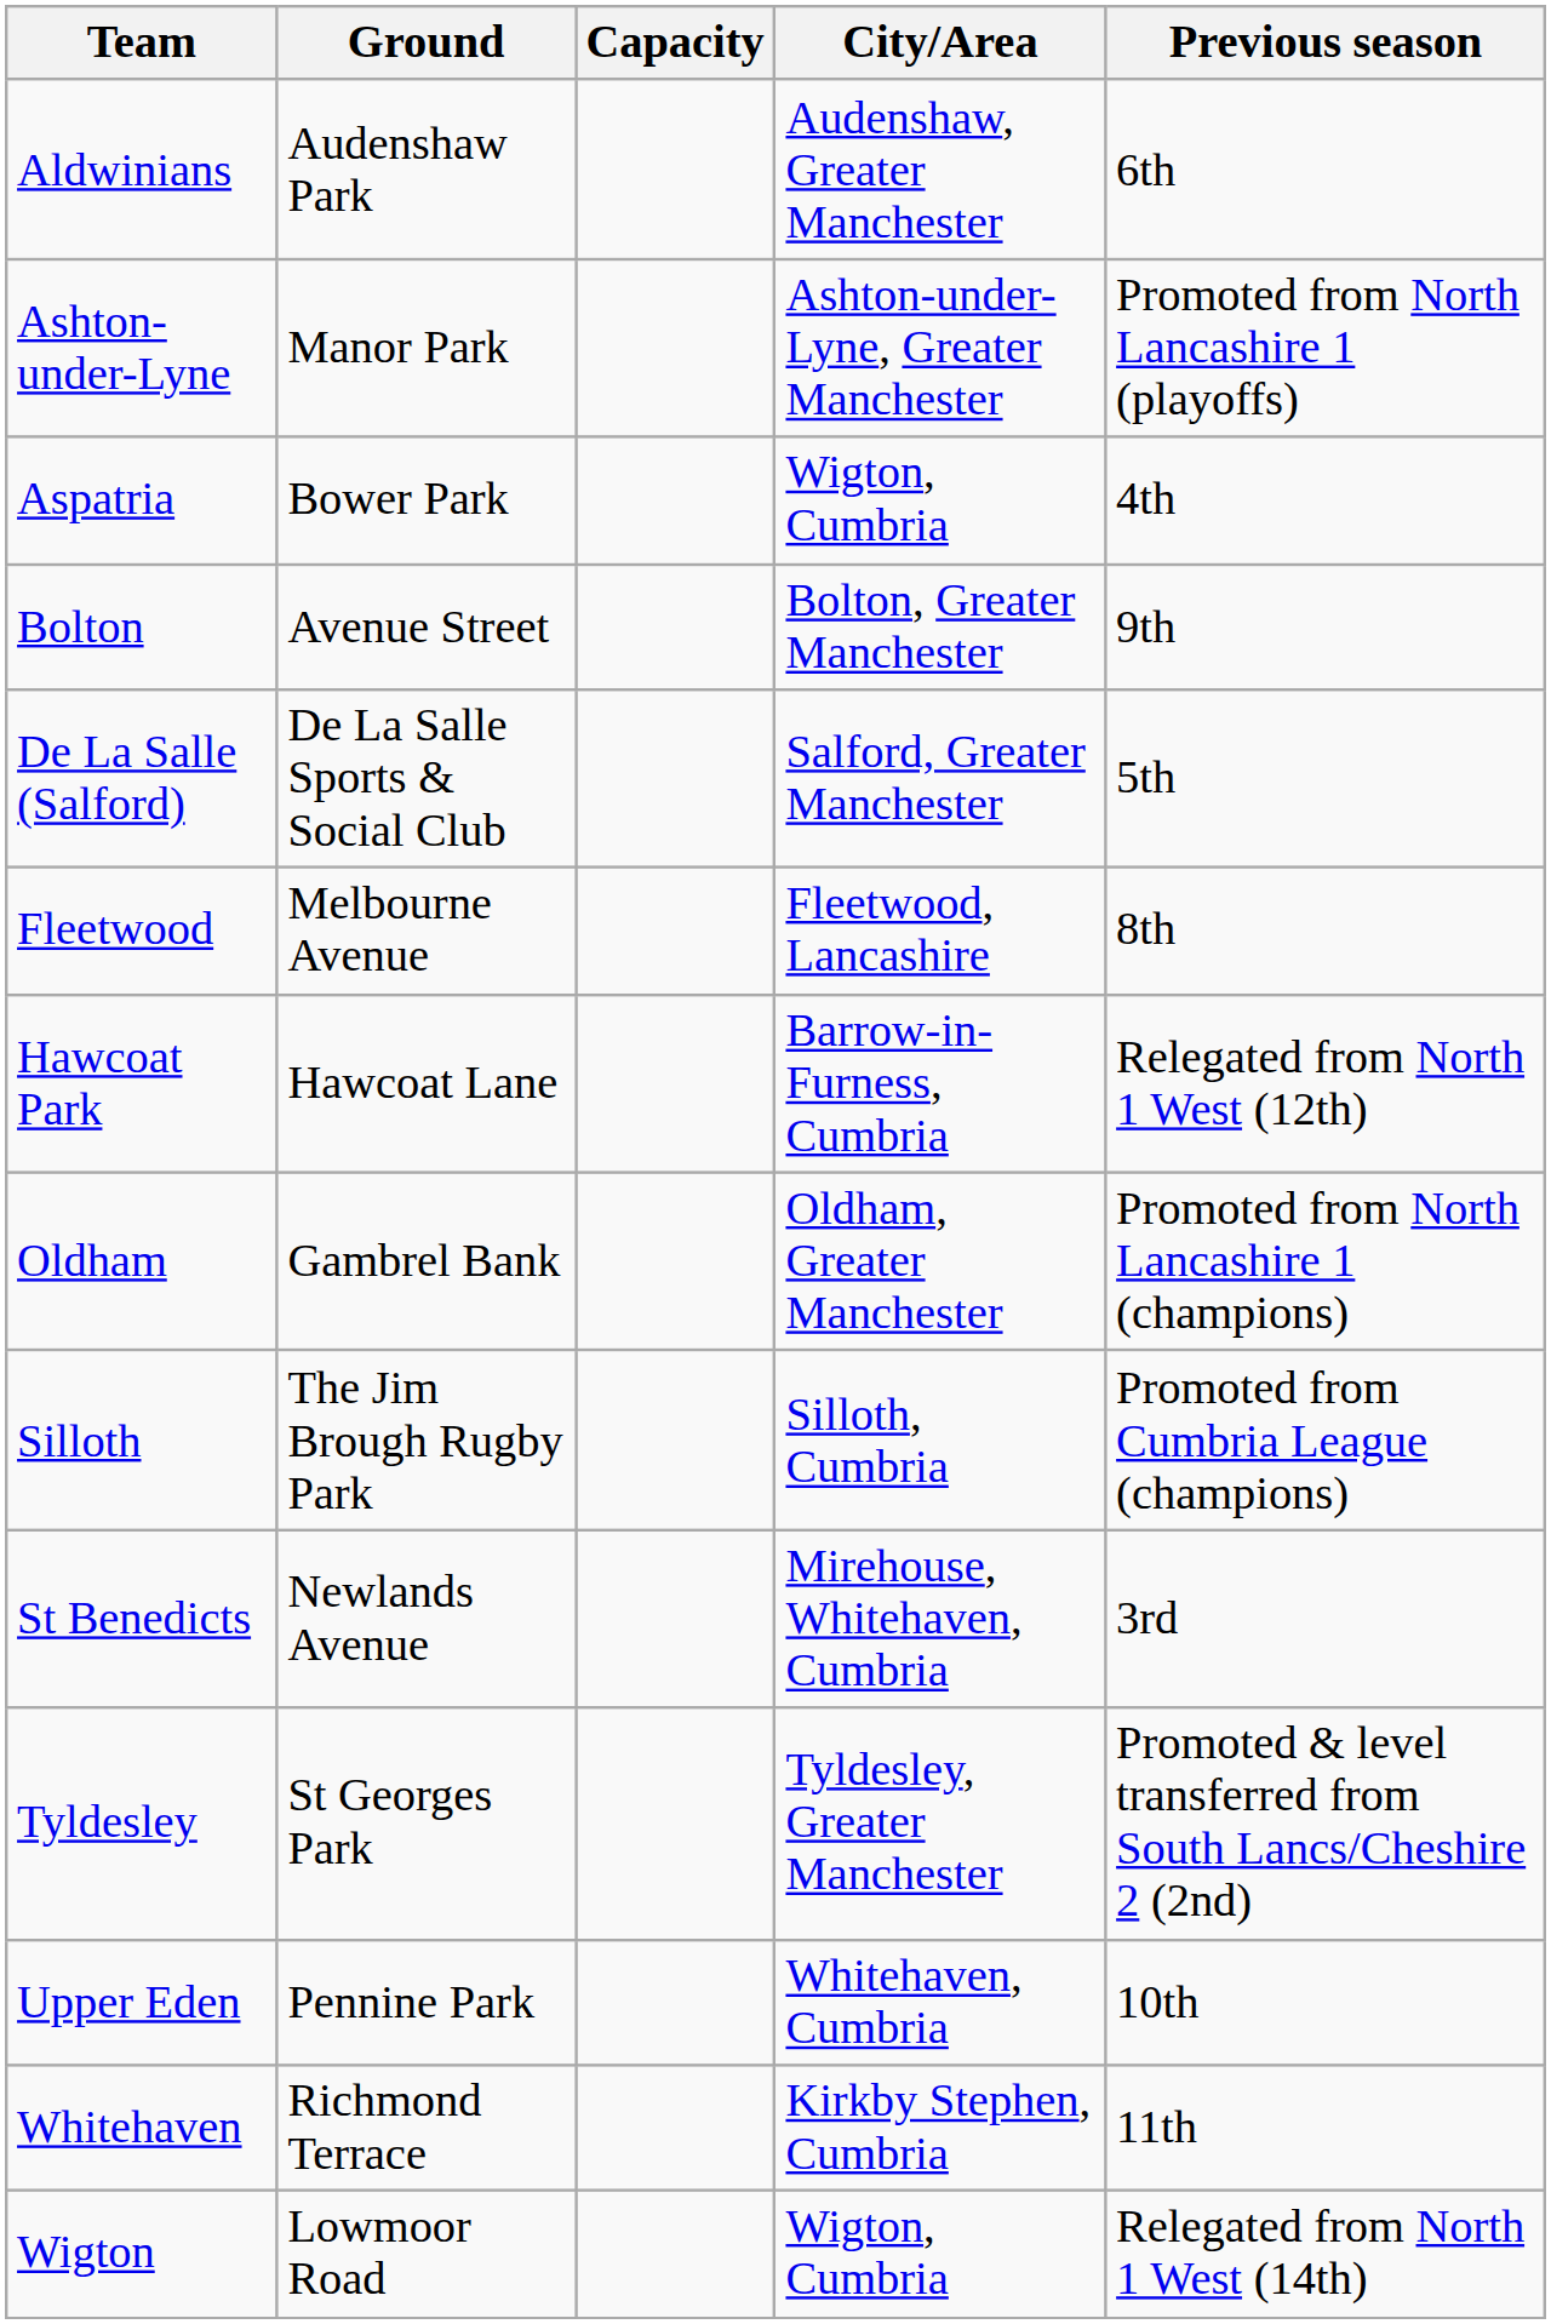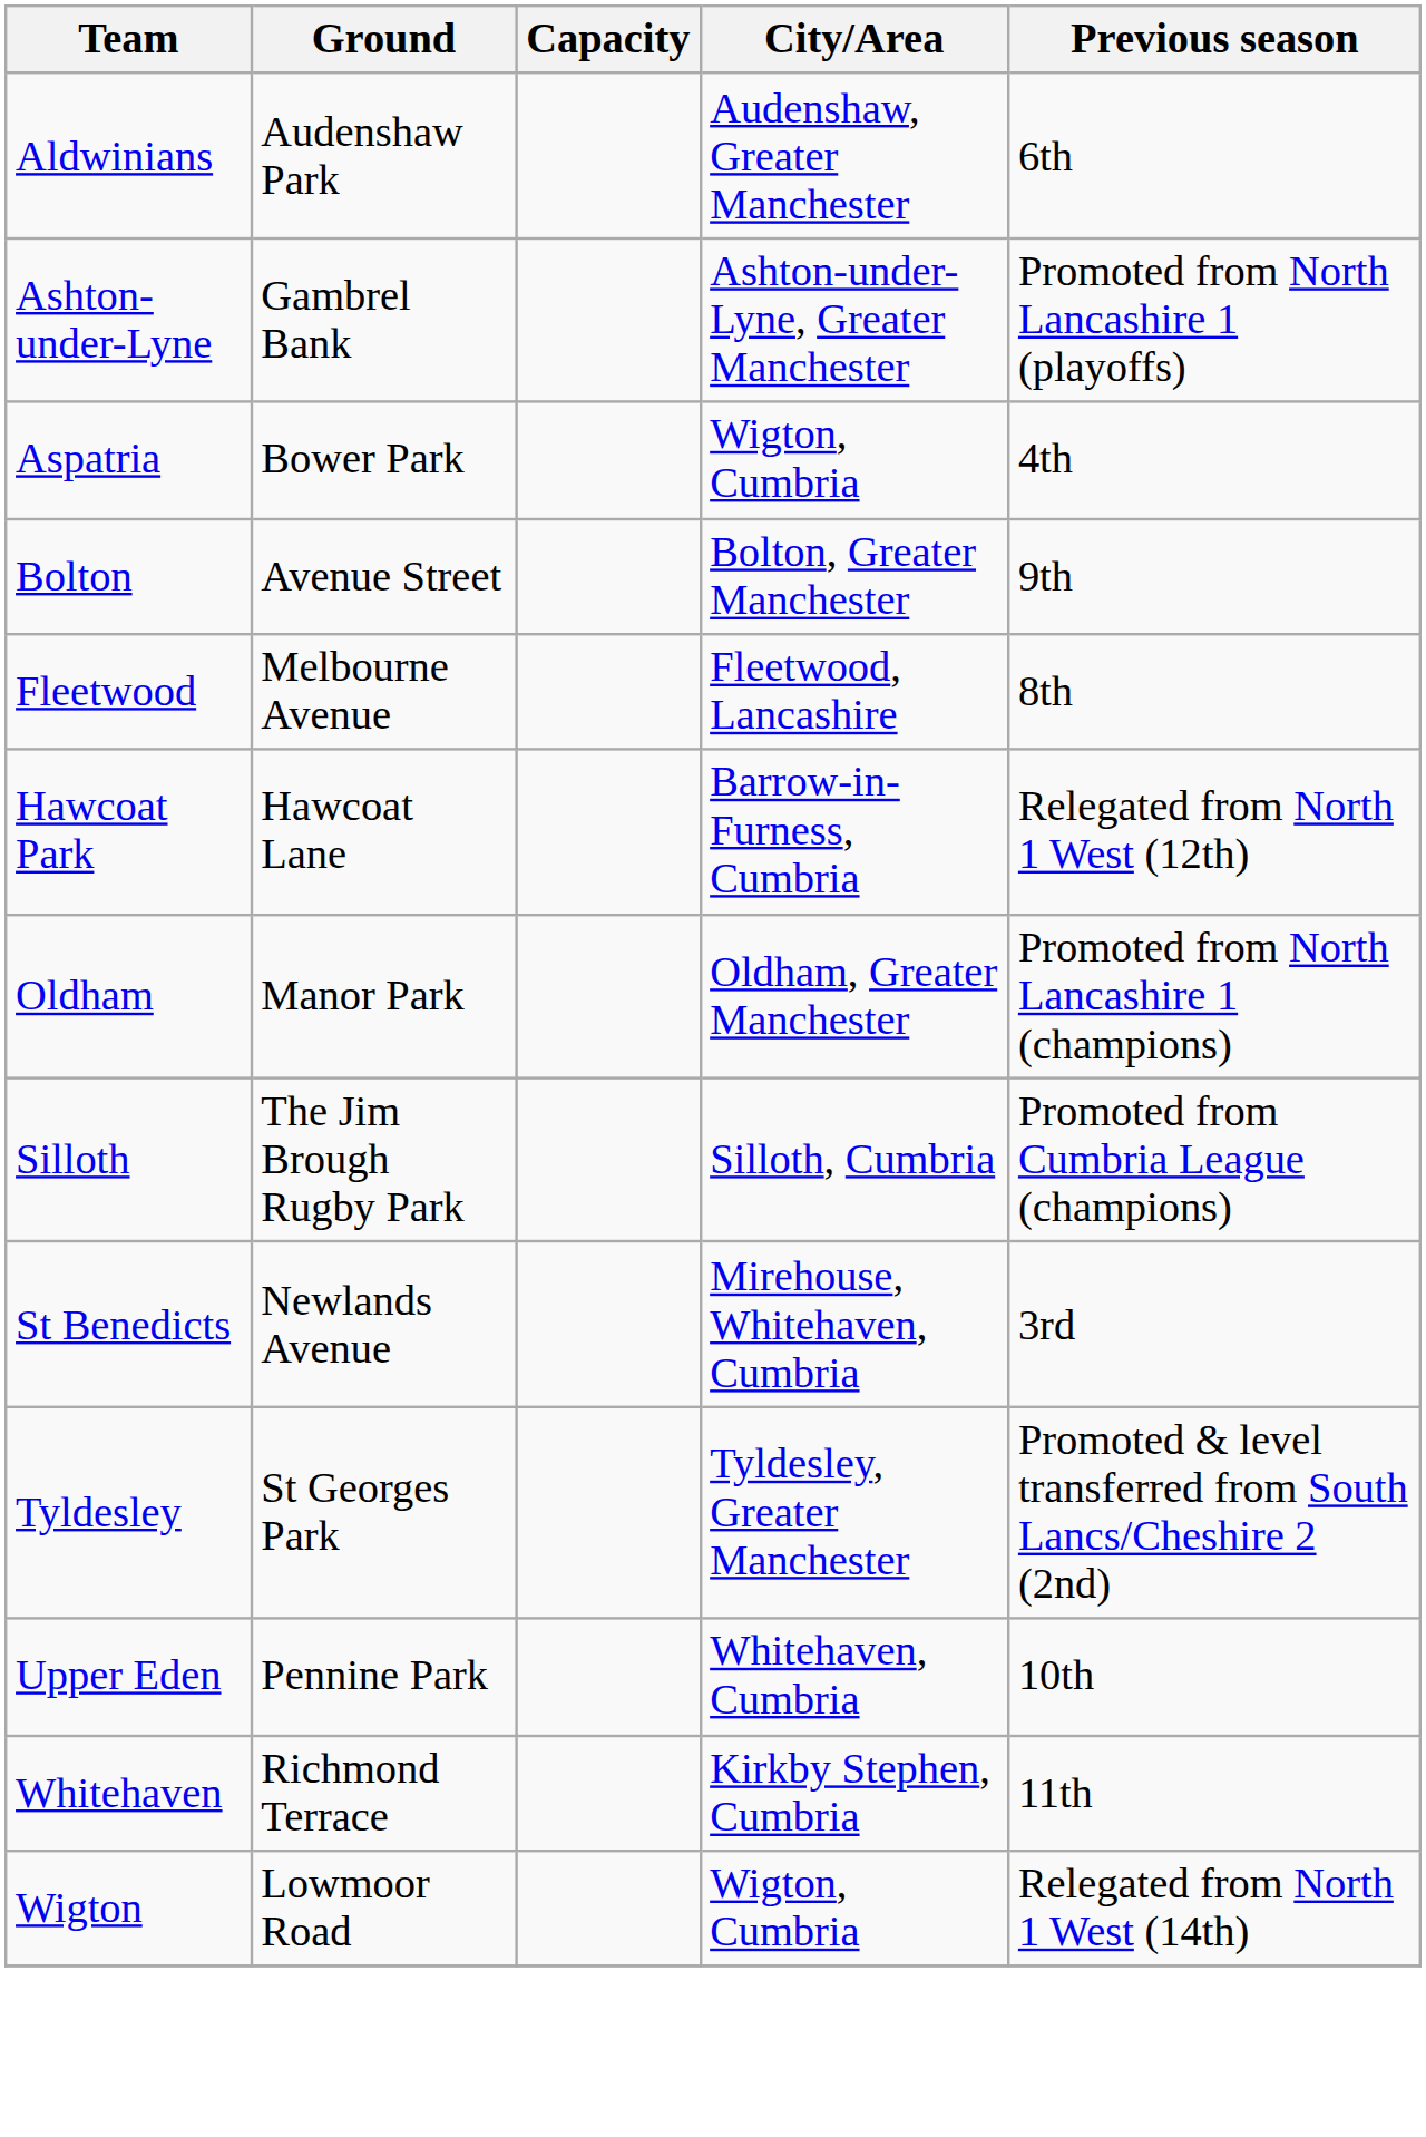 <table class="wikitable sortable" width=60%>
 <tr>
 <th>Team</th>
 <th>Ground</th>
 <th>Capacity</th>
 <th>City/Area</th>
 <th>Previous season</th>
 </tr>
 <tr>
 <td><a href='#'>Aldwinians</a></td>
 <td>Audenshaw Park</td>
 <td></td>
 <td><a href='#'>Audenshaw</a>, <a href='#'>Greater Manchester</a></td>
 <td>6th</td>
 </tr>
 <tr>
 <td><a href='#'>Ashton-under-Lyne</a></td>
-<td>Manor Park</td>
+<td>Gambrel Bank</td>
 <td></td>
 <td><a href='#'>Ashton-under-Lyne</a>, <a href='#'>Greater Manchester</a></td>
 <td>Promoted from <a href='#'>North Lancashire 1</a> (playoffs)</td>
 </tr>
 <tr>
 <td><a href='#'>Aspatria</a></td>
 <td>Bower Park</td>
 <td></td>
 <td><a href='#'>Wigton</a>, <a href='#'>Cumbria</a></td>
 <td>4th</td>
 </tr>
 <tr>
 <td><a href='#'>Bolton</a></td>
 <td>Avenue Street</td>
 <td></td>
 <td><a href='#'>Bolton</a>, <a href='#'>Greater Manchester</a></td>
 <td>9th</td>
 </tr>
 <tr>
-<td><a href='#'>De La Salle (Salford)</a></td>
-<td>De La Salle Sports & Social Club</td>
-<td></td>
-<td><a href='#'>Salford, Greater Manchester</a></td>
-<td>5th</td>
-</tr>
-<tr>
 <td><a href='#'>Fleetwood</a></td>
 <td>Melbourne Avenue</td>
 <td></td>
 <td><a href='#'>Fleetwood</a>, <a href='#'>Lancashire</a></td>
 <td>8th</td>
 </tr>
 <tr>
 <td><a href='#'>Hawcoat Park</a></td>
 <td>Hawcoat Lane</td>
 <td></td>
 <td><a href='#'>Barrow-in-Furness</a>, <a href='#'>Cumbria</a></td>
 <td>Relegated from <a href='#'>North 1 West</a> (12th)</td>
 </tr>
 <tr>
 <td><a href='#'>Oldham</a></td>
-<td>Gambrel Bank</td>
+<td>Manor Park</td>
 <td></td>
 <td><a href='#'>Oldham</a>, <a href='#'>Greater Manchester</a></td>
 <td>Promoted from <a href='#'>North Lancashire 1</a> (champions)</td>
 </tr>
 <tr>
 <td><a href='#'>Silloth</a></td>
 <td>The Jim Brough Rugby Park</td>
 <td></td>
 <td><a href='#'>Silloth</a>, <a href='#'>Cumbria</a></td>
 <td>Promoted from <a href='#'>Cumbria League</a> (champions)</td>
 </tr>
 <tr>
 <td><a href='#'>St Benedicts</a></td>
 <td>Newlands Avenue</td>
 <td></td>
 <td><a href='#'>Mirehouse</a>, <a href='#'>Whitehaven</a>, <a href='#'>Cumbria</a></td>
 <td>3rd</td>
 </tr>
 <tr>
 <td><a href='#'>Tyldesley</a></td>
 <td>St Georges Park</td>
 <td></td>
 <td><a href='#'>Tyldesley</a>, <a href='#'>Greater Manchester</a></td>
 <td>Promoted & level transferred from <a href='#'>South Lancs/Cheshire 2</a> (2nd)</td>
 </tr>
 <tr>
 <td><a href='#'>Upper Eden</a></td>
 <td>Pennine Park</td>
 <td></td>
 <td><a href='#'>Whitehaven</a>, <a href='#'>Cumbria</a></td>
 <td>10th</td>
 </tr>
 <tr>
 <td><a href='#'>Whitehaven</a></td>
 <td>Richmond Terrace</td>
 <td></td>
 <td><a href='#'>Kirkby Stephen</a>, <a href='#'>Cumbria</a></td>
 <td>11th</td>
 </tr>
 <tr>
 <td><a href='#'>Wigton</a></td>
 <td>Lowmoor Road</td>
 <td></td>
 <td><a href='#'>Wigton</a>, <a href='#'>Cumbria</a></td>
 <td>Relegated from <a href='#'>North 1 West</a> (14th)</td>
 </tr>
 <tr>
 </tr>
 </table>
